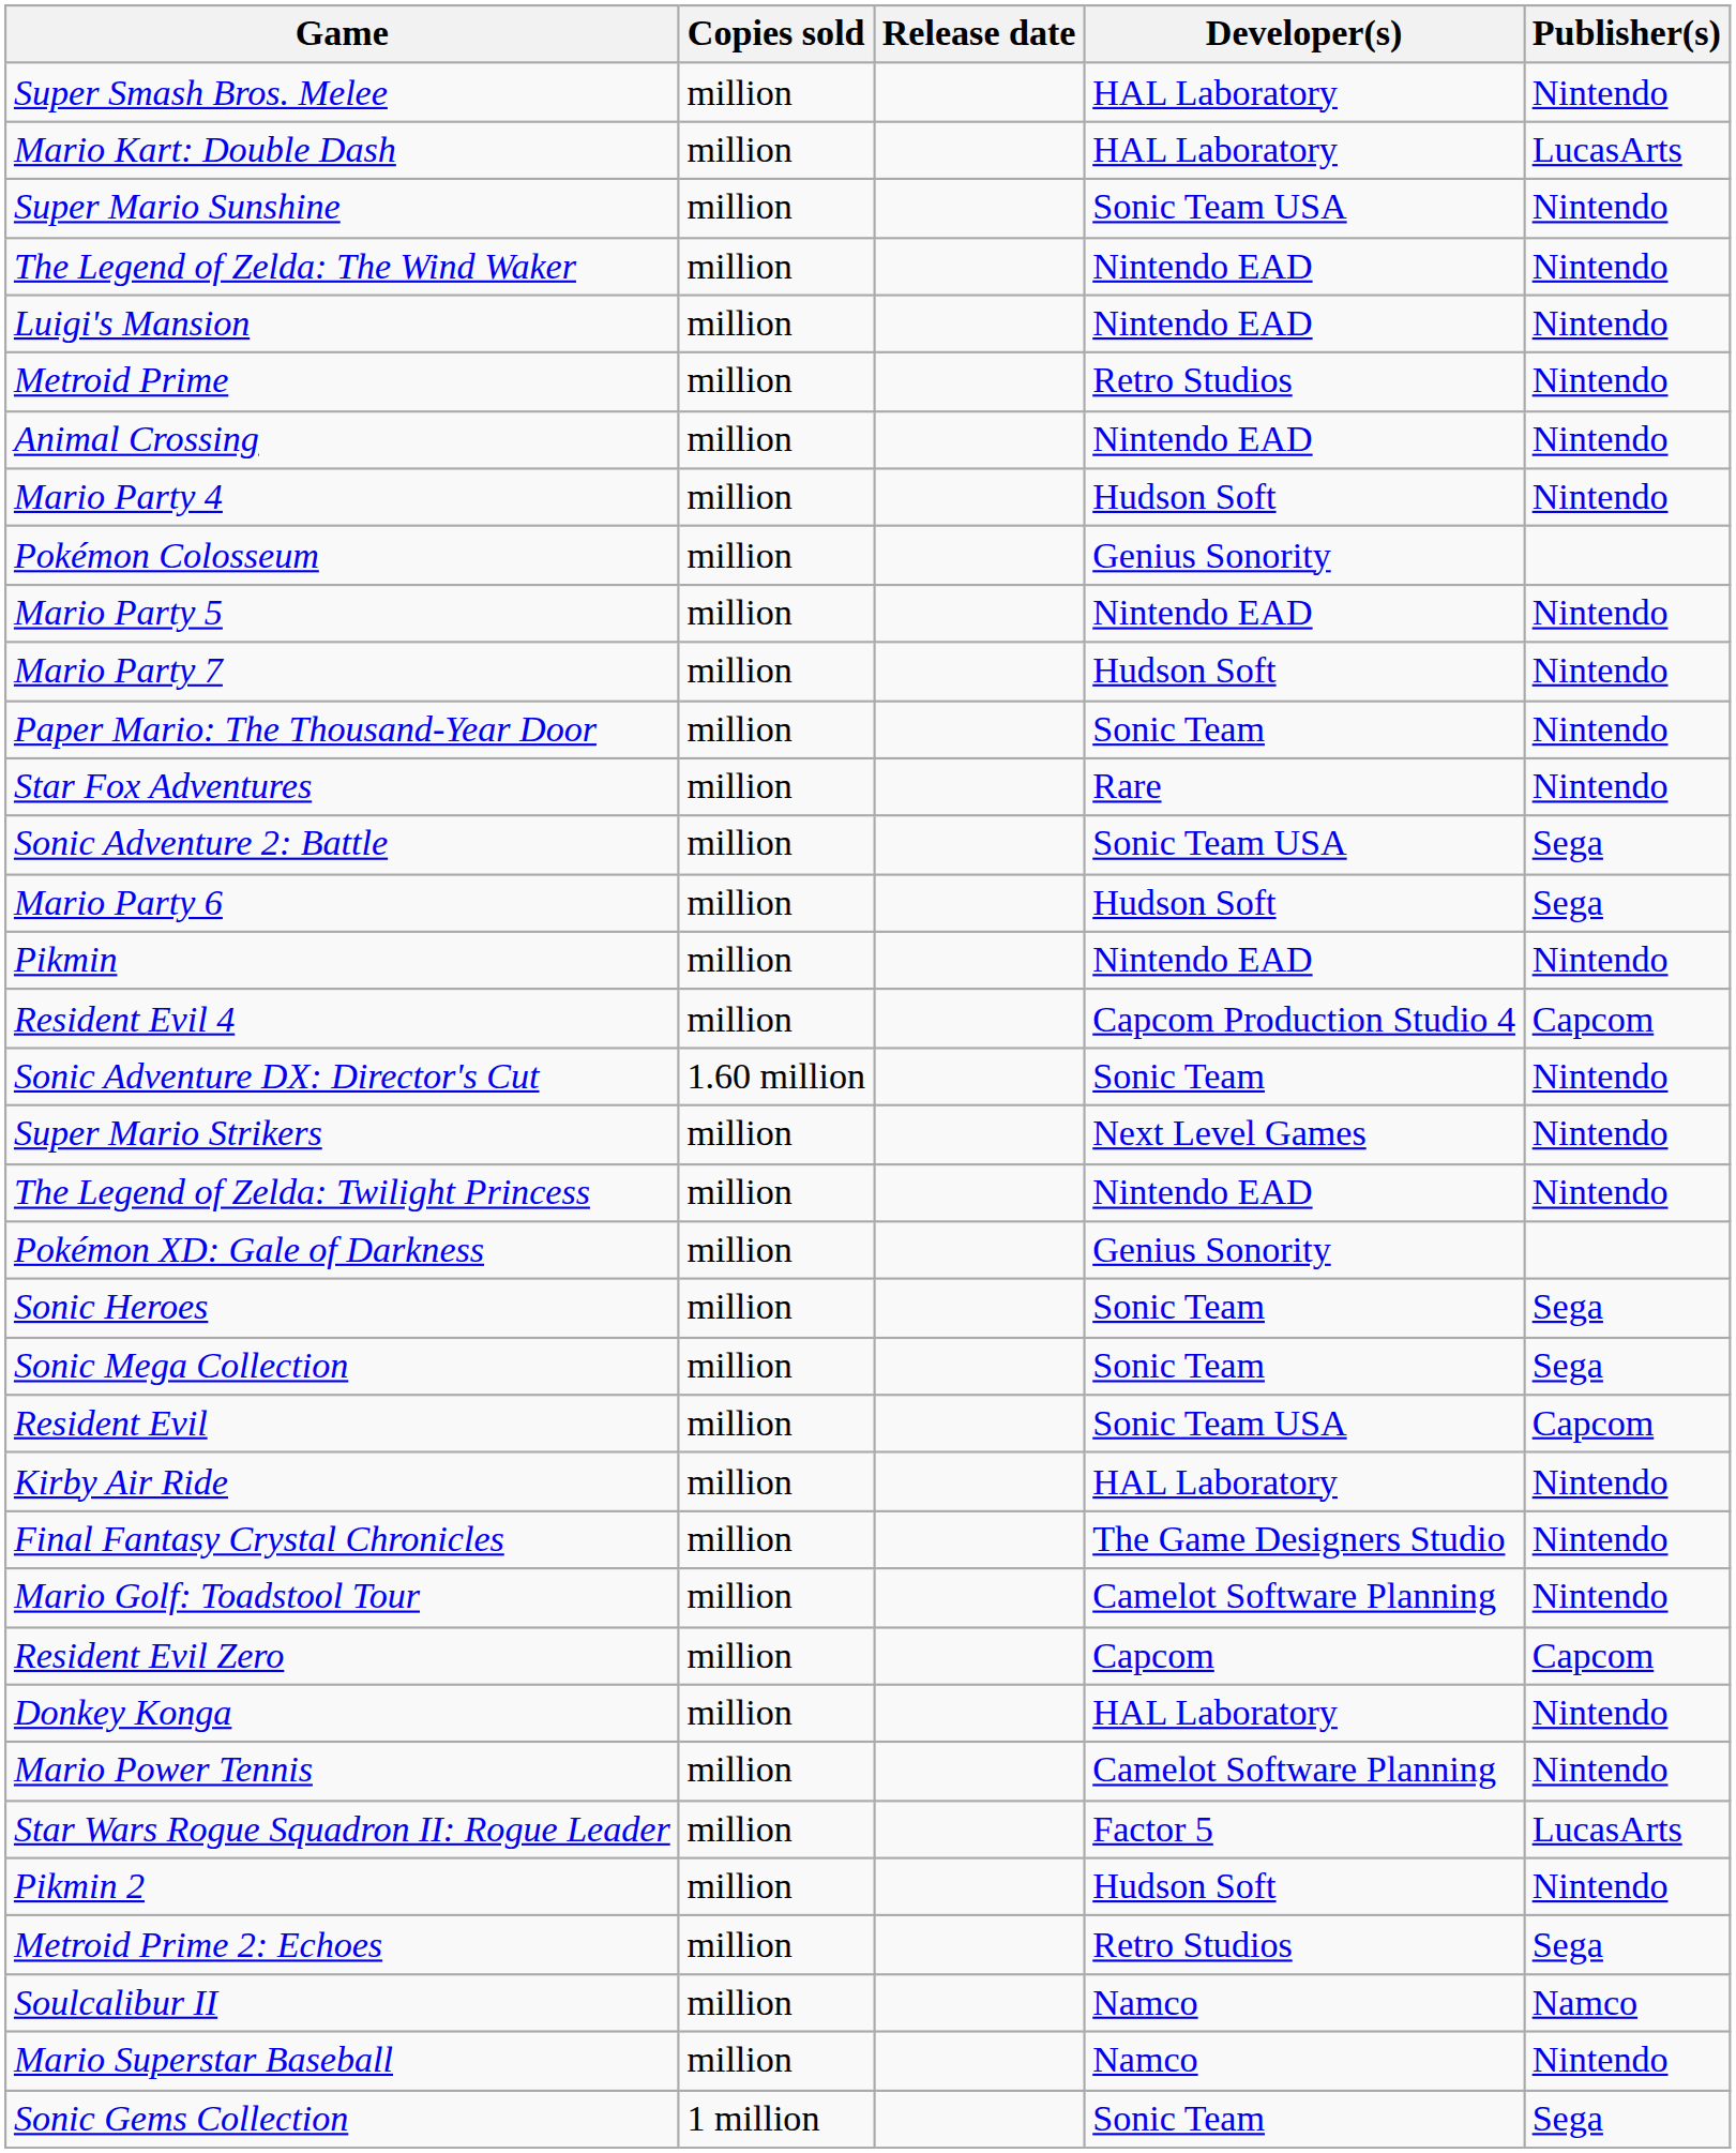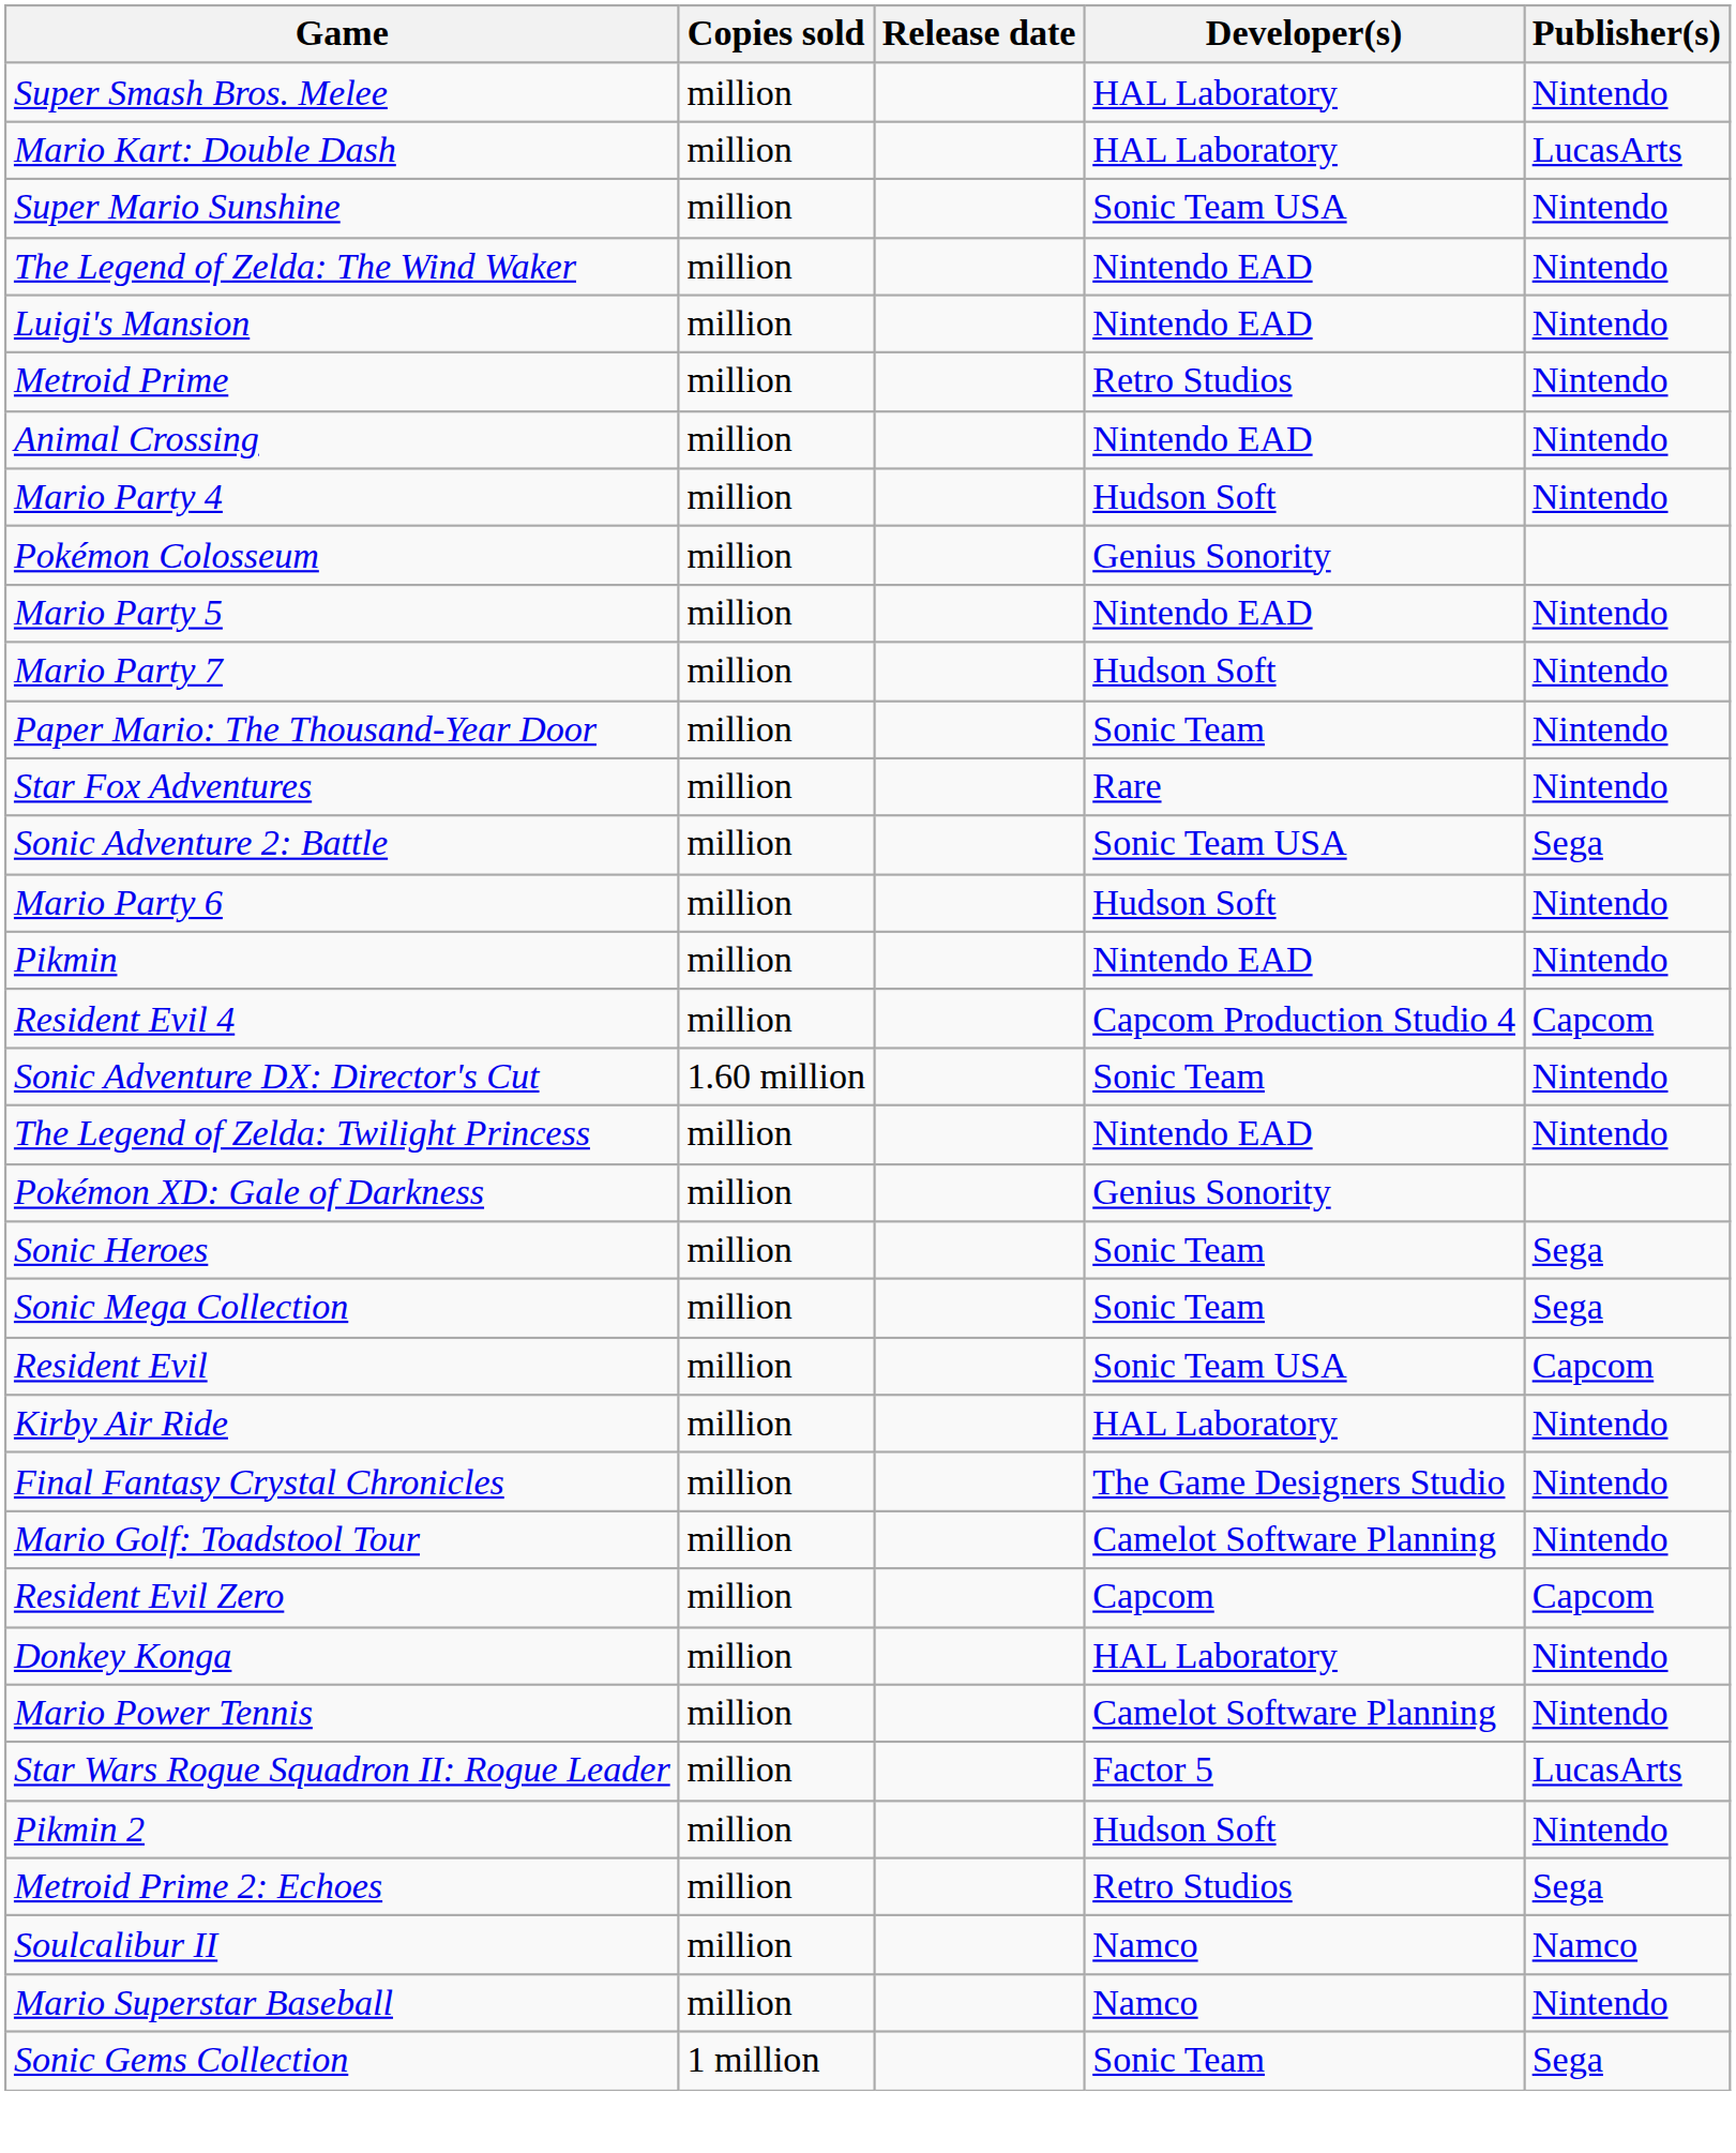 <table class="wikitable plainrowheaders sticky-header sortable static-row-numbers">
 <tr>
 <th scope="col">Game</th>
 <th scope="col">Copies sold</th>
 <th scope="col">Release date</th>
 <th scope="col">Developer(s)</th>
 <th scope="col">Publisher(s)</th>
 </tr>
 <tr>
 <td><em><a href='#'>Super Smash Bros. Melee</a></em></td>
 <td>million</td>
 <td></td>
 <td><a href='#'>HAL Laboratory</a></td>
 <td><a href='#'>Nintendo</a></td>
 </tr>
 <tr>
 <td><em><a href='#'>Mario Kart: Double Dash</a></em></td>
 <td>million</td>
 <td></td>
 <td><a href='#'>HAL Laboratory</a></td>
 <td><a href='#'>LucasArts</a></td>
 </tr>
 <tr>
 <td><em><a href='#'>Super Mario Sunshine</a></em></td>
 <td>million</td>
 <td></td>
 <td><a href='#'>Sonic Team USA</a></td>
 <td><a href='#'>Nintendo</a></td>
 </tr>
 <tr>
 <td><em><a href='#'>The Legend of Zelda: The Wind Waker</a></em></td>
 <td>million</td>
 <td></td>
 <td><a href='#'>Nintendo EAD</a></td>
 <td><a href='#'>Nintendo</a></td>
 </tr>
 <tr>
 <td><em><a href='#'>Luigi's Mansion</a></em></td>
 <td>million</td>
 <td></td>
 <td><a href='#'>Nintendo EAD</a></td>
 <td><a href='#'>Nintendo</a></td>
 </tr>
 <tr>
 <td><em><a href='#'>Metroid Prime</a></em></td>
 <td>million</td>
 <td></td>
 <td><a href='#'>Retro Studios</a></td>
 <td><a href='#'>Nintendo</a></td>
 </tr>
 <tr>
 <td><em><a href='#'>Animal Crossing</a></em></td>
 <td>million</td>
 <td></td>
 <td><a href='#'>Nintendo EAD</a></td>
 <td><a href='#'>Nintendo</a></td>
 </tr>
 <tr>
 <td><em><a href='#'>Mario Party 4</a></em></td>
 <td>million</td>
 <td></td>
 <td><a href='#'>Hudson Soft</a></td>
 <td><a href='#'>Nintendo</a></td>
 </tr>
 <tr>
 <td><em><a href='#'>Pokémon Colosseum</a></em></td>
 <td>million</td>
 <td></td>
 <td><a href='#'>Genius Sonority</a></td>
 <td></td>
 </tr>
 <tr>
 <td><em><a href='#'>Mario Party 5</a></em></td>
 <td>million</td>
 <td></td>
 <td><a href='#'>Nintendo EAD</a></td>
 <td><a href='#'>Nintendo</a></td>
 </tr>
 <tr>
 <td><em><a href='#'>Mario Party 7</a></em></td>
 <td>million</td>
 <td></td>
 <td><a href='#'>Hudson Soft</a></td>
 <td><a href='#'>Nintendo</a></td>
 </tr>
 <tr>
 <td><em><a href='#'>Paper Mario: The Thousand-Year Door</a></em></td>
 <td>million</td>
 <td></td>
 <td><a href='#'>Sonic Team</a></td>
 <td><a href='#'>Nintendo</a></td>
 </tr>
 <tr>
 <td><em><a href='#'>Star Fox Adventures</a></em></td>
 <td>million</td>
 <td></td>
 <td><a href='#'>Rare</a></td>
 <td><a href='#'>Nintendo</a></td>
 </tr>
 <tr>
 <td><em><a href='#'>Sonic Adventure 2: Battle</a></em></td>
 <td>million</td>
 <td></td>
 <td><a href='#'>Sonic Team USA</a></td>
 <td><a href='#'>Sega</a></td>
 </tr>
 <tr>
 <td><em><a href='#'>Mario Party 6</a></em></td>
 <td>million</td>
 <td></td>
 <td><a href='#'>Hudson Soft</a></td>
-<td><a href='#'>Sega</a></td>
+<td><a href='#'>Nintendo</a></td>
 </tr>
 <tr>
 <td><em><a href='#'>Pikmin</a></em></td>
 <td>million</td>
 <td></td>
 <td><a href='#'>Nintendo EAD</a></td>
 <td><a href='#'>Nintendo</a></td>
 </tr>
 <tr>
 <td><em><a href='#'>Resident Evil 4</a></em></td>
 <td>million</td>
 <td></td>
 <td><a href='#'>Capcom Production Studio 4</a></td>
 <td><a href='#'>Capcom</a></td>
 </tr>
 <tr>
 <td><em><a href='#'>Sonic Adventure DX: Director's Cut</a></em></td>
 <td>1.60 million</td>
 <td></td>
 <td><a href='#'>Sonic Team</a></td>
-<td><a href='#'>Nintendo</a></td>
-</tr>
-<tr>
-<td><em><a href='#'>Super Mario Strikers</a></em></td>
-<td>million</td>
-<td></td>
-<td><a href='#'>Next Level Games</a></td>
 <td><a href='#'>Nintendo</a></td>
 </tr>
 <tr>
 <td><em><a href='#'>The Legend of Zelda: Twilight Princess</a></em></td>
 <td>million</td>
 <td></td>
 <td><a href='#'>Nintendo EAD</a></td>
 <td><a href='#'>Nintendo</a></td>
 </tr>
 <tr>
 <td><em><a href='#'>Pokémon XD: Gale of Darkness</a></em></td>
 <td>million</td>
 <td></td>
 <td><a href='#'>Genius Sonority</a></td>
 <td></td>
 </tr>
 <tr>
 <td><em><a href='#'>Sonic Heroes</a></em></td>
 <td>million</td>
 <td></td>
 <td><a href='#'>Sonic Team</a></td>
 <td><a href='#'>Sega</a></td>
 </tr>
 <tr>
 <td><em><a href='#'>Sonic Mega Collection</a></em></td>
 <td>million</td>
 <td></td>
 <td><a href='#'>Sonic Team</a></td>
 <td><a href='#'>Sega</a></td>
 </tr>
 <tr>
 <td><em><a href='#'>Resident Evil</a></em></td>
 <td>million</td>
 <td></td>
 <td><a href='#'>Sonic Team USA</a></td>
 <td><a href='#'>Capcom</a></td>
 </tr>
 <tr>
 <td><em><a href='#'>Kirby Air Ride</a></em></td>
 <td>million</td>
 <td></td>
 <td><a href='#'>HAL Laboratory</a></td>
 <td><a href='#'>Nintendo</a></td>
 </tr>
 <tr>
 <td><em><a href='#'>Final Fantasy Crystal Chronicles</a></em></td>
 <td>million</td>
 <td></td>
 <td><a href='#'>The Game Designers Studio</a></td>
 <td><a href='#'>Nintendo</a></td>
 </tr>
 <tr>
 <td><em><a href='#'>Mario Golf: Toadstool Tour</a></em></td>
 <td>million</td>
 <td></td>
 <td><a href='#'>Camelot Software Planning</a></td>
 <td><a href='#'>Nintendo</a></td>
 </tr>
 <tr>
 <td><em><a href='#'>Resident Evil Zero</a></em></td>
 <td>million</td>
 <td></td>
 <td><a href='#'>Capcom</a></td>
 <td><a href='#'>Capcom</a></td>
 </tr>
 <tr>
 <td><em><a href='#'>Donkey Konga</a></em></td>
 <td>million</td>
 <td></td>
 <td><a href='#'>HAL Laboratory</a></td>
 <td><a href='#'>Nintendo</a></td>
 </tr>
 <tr>
 <td><em><a href='#'>Mario Power Tennis</a></em></td>
 <td>million</td>
 <td></td>
 <td><a href='#'>Camelot Software Planning</a></td>
 <td><a href='#'>Nintendo</a></td>
 </tr>
 <tr>
 <td><em><a href='#'>Star Wars Rogue Squadron II: Rogue Leader</a></em></td>
 <td>million</td>
 <td></td>
 <td><a href='#'>Factor 5</a></td>
 <td><a href='#'>LucasArts</a></td>
 </tr>
 <tr>
 <td><em><a href='#'>Pikmin 2</a></em></td>
 <td>million</td>
 <td></td>
 <td><a href='#'>Hudson Soft</a></td>
 <td><a href='#'>Nintendo</a></td>
 </tr>
 <tr>
 <td><em><a href='#'>Metroid Prime 2: Echoes</a></em></td>
 <td>million</td>
 <td></td>
 <td><a href='#'>Retro Studios</a></td>
 <td><a href='#'>Sega</a></td>
 </tr>
 <tr>
 <td><em><a href='#'>Soulcalibur II</a></em></td>
 <td>million</td>
 <td></td>
 <td><a href='#'>Namco</a></td>
 <td><a href='#'>Namco</a></td>
 </tr>
 <tr>
 <td><em><a href='#'>Mario Superstar Baseball</a></em></td>
 <td>million</td>
 <td></td>
 <td><a href='#'>Namco</a></td>
 <td><a href='#'>Nintendo</a></td>
 </tr>
 <tr>
 <td><em><a href='#'>Sonic Gems Collection</a></em></td>
 <td>1 million</td>
 <td></td>
 <td><a href='#'>Sonic Team</a></td>
 <td><a href='#'>Sega</a></td>
 </tr>
 </table>
